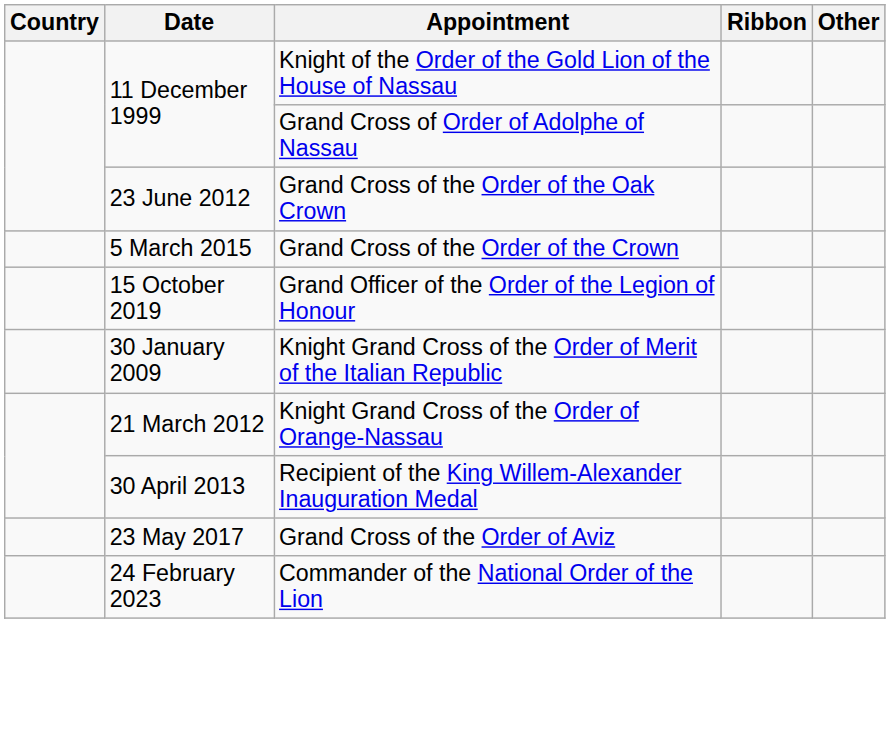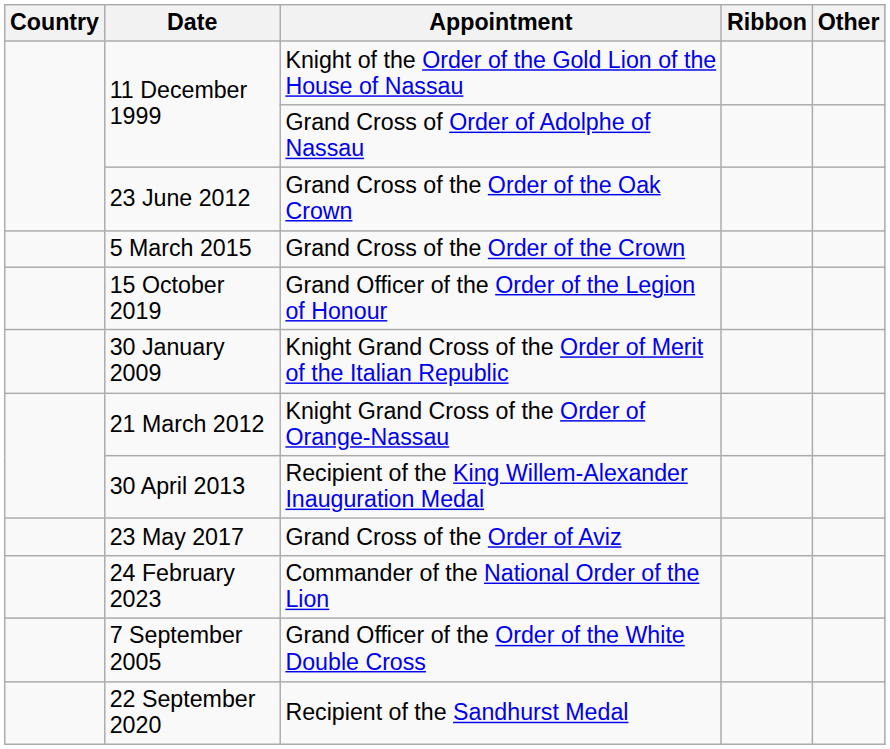 <table class="wikitable sortable">
 <tr>
 <th>Country</th>
 <th>Date</th>
 <th>Appointment</th>
 <th>Ribbon</th>
 <th>Other</th>
 </tr>
 <tr>
 <td rowspan="3"></td>
 <td rowspan="2">11 December 1999</td>
 <td>Knight of the <a href='#'>Order of the Gold Lion of the House of Nassau</a></td>
 <td></td>
 <td></td>
 </tr>
 <tr>
 <td>Grand Cross of <a href='#'>Order of Adolphe of Nassau</a></td>
 <td></td>
 <td></td>
 </tr>
 <tr>
 <td>23 June 2012</td>
 <td>Grand Cross of the <a href='#'>Order of the Oak Crown</a></td>
 <td></td>
 <td></td>
 </tr>
 <tr>
 <td></td>
 <td>5 March 2015</td>
 <td>Grand Cross of the <a href='#'>Order of the Crown</a></td>
 <td></td>
 <td></td>
 </tr>
 <tr>
 <td></td>
 <td>15 October 2019</td>
 <td>Grand Officer of the <a href='#'>Order of the Legion of Honour</a></td>
 <td></td>
 <td></td>
 </tr>
 <tr>
 <td></td>
 <td>30 January 2009</td>
 <td>Knight Grand Cross of the <a href='#'>Order of Merit of the Italian Republic</a></td>
 <td></td>
 <td></td>
 </tr>
 <tr>
 <td rowspan="2"></td>
 <td>21 March 2012</td>
 <td>Knight Grand Cross of the <a href='#'>Order of Orange-Nassau</a></td>
 <td></td>
 <td></td>
 </tr>
 <tr>
 <td>30 April 2013</td>
 <td>Recipient of the <a href='#'>King Willem-Alexander Inauguration Medal</a></td>
 <td></td>
 <td></td>
 </tr>
 <tr>
 <td></td>
 <td>23 May 2017</td>
 <td>Grand Cross of the <a href='#'>Order of Aviz</a></td>
 <td></td>
 <td></td>
 </tr>
 <tr>
 <td></td>
 <td>24 February 2023</td>
 <td>Commander of the <a href='#'>National Order of the Lion</a></td>
 <td></td>
 <td></td>
 </tr>
+<tr>
+<td></td>
+<td>7 September 2005</td>
+<td>Grand Officer of the <a href='#'>Order of the White Double Cross</a></td>
+<td></td>
+<td></td>
+</tr>
+<tr>
+<td></td>
+<td>22 September 2020</td>
+<td>Recipient of the <a href='#'>Sandhurst Medal</a></td>
+<td></td>
+<td></td>
+</tr>
 </table>
